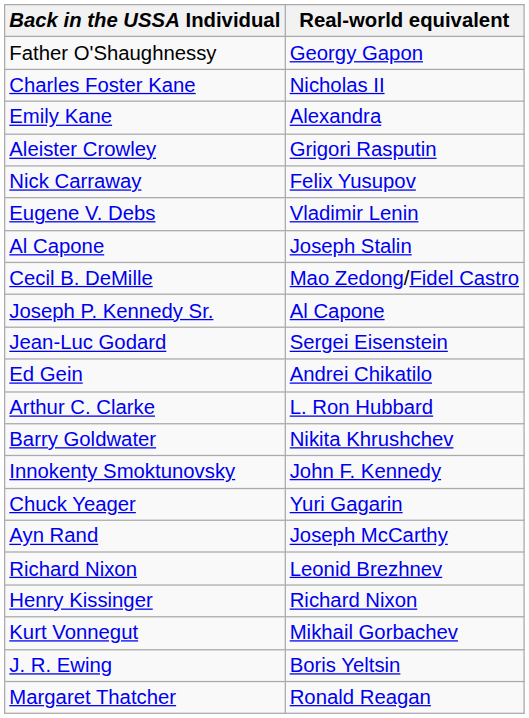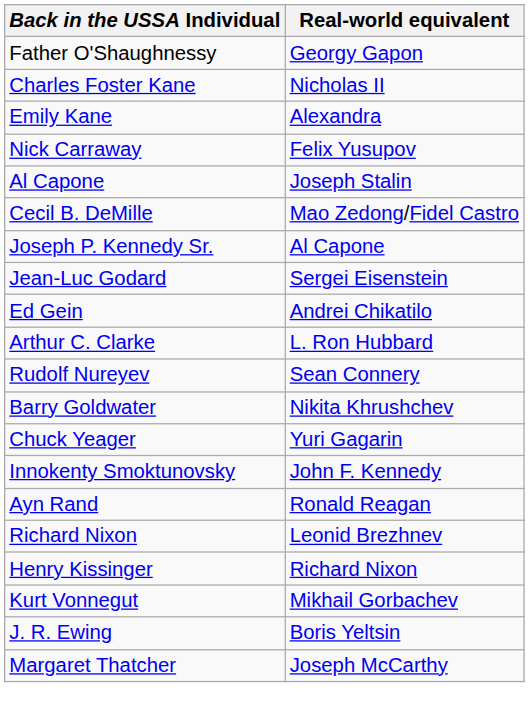 <table class="wikitable">
 <tr>
 <th><em>Back in the USSA</em> Individual</th>
 <th>Real-world equivalent</th>
 </tr>
 <tr>
 <td>Father O'Shaughnessy</td>
 <td><a href='#'>Georgy Gapon</a></td>
 </tr>
 <tr>
 <td><a href='#'>Charles Foster Kane</a></td>
 <td><a href='#'>Nicholas II</a></td>
 </tr>
 <tr>
 <td><a href='#'>Emily Kane</a></td>
 <td><a href='#'>Alexandra</a></td>
 </tr>
 <tr>
-<td><a href='#'>Aleister Crowley</a></td>
-<td><a href='#'>Grigori Rasputin</a></td>
-</tr>
-<tr>
 <td><a href='#'>Nick Carraway</a></td>
 <td><a href='#'>Felix Yusupov</a></td>
-</tr>
-<tr>
-<td><a href='#'>Eugene V. Debs</a></td>
-<td><a href='#'>Vladimir Lenin</a></td>
 </tr>
 <tr>
 <td><a href='#'>Al Capone</a></td>
 <td><a href='#'>Joseph Stalin</a></td>
 </tr>
 <tr>
 <td><a href='#'>Cecil B. DeMille</a></td>
 <td><a href='#'>Mao Zedong</a>/<a href='#'>Fidel Castro</a></td>
 </tr>
 <tr>
 <td><a href='#'>Joseph P. Kennedy Sr.</a></td>
 <td><a href='#'>Al Capone</a></td>
 </tr>
 <tr>
 <td><a href='#'>Jean-Luc Godard</a></td>
 <td><a href='#'>Sergei Eisenstein</a></td>
 </tr>
 <tr>
 <td><a href='#'>Ed Gein</a></td>
 <td><a href='#'>Andrei Chikatilo</a></td>
 </tr>
 <tr>
 <td><a href='#'>Arthur C. Clarke</a></td>
 <td><a href='#'>L. Ron Hubbard</a></td>
 </tr>
 <tr>
+<td><a href='#'>Rudolf Nureyev</a></td>
+<td><a href='#'>Sean Connery</a></td>
+</tr>
+<tr>
 <td><a href='#'>Barry Goldwater</a></td>
 <td><a href='#'>Nikita Khrushchev</a></td>
+</tr>
+<tr>
+<td><a href='#'>Chuck Yeager</a></td>
+<td><a href='#'>Yuri Gagarin</a></td>
 </tr>
 <tr>
 <td><a href='#'>Innokenty Smoktunovsky</a></td>
 <td><a href='#'>John F. Kennedy</a></td>
 </tr>
 <tr>
-<td><a href='#'>Chuck Yeager</a></td>
-<td><a href='#'>Yuri Gagarin</a></td>
-</tr>
-<tr>
 <td><a href='#'>Ayn Rand</a></td>
-<td><a href='#'>Joseph McCarthy</a></td>
+<td><a href='#'>Ronald Reagan</a></td>
 </tr>
 <tr>
 <td><a href='#'>Richard Nixon</a></td>
 <td><a href='#'>Leonid Brezhnev</a></td>
 </tr>
 <tr>
 <td><a href='#'>Henry Kissinger</a></td>
 <td><a href='#'>Richard Nixon</a></td>
 </tr>
 <tr>
 <td><a href='#'>Kurt Vonnegut</a></td>
 <td><a href='#'>Mikhail Gorbachev</a></td>
 </tr>
 <tr>
 <td><a href='#'>J. R. Ewing</a></td>
 <td><a href='#'>Boris Yeltsin</a></td>
 </tr>
 <tr>
 <td><a href='#'>Margaret Thatcher</a></td>
-<td><a href='#'>Ronald Reagan</a></td>
+<td><a href='#'>Joseph McCarthy</a></td>
 </tr>
 </table>
